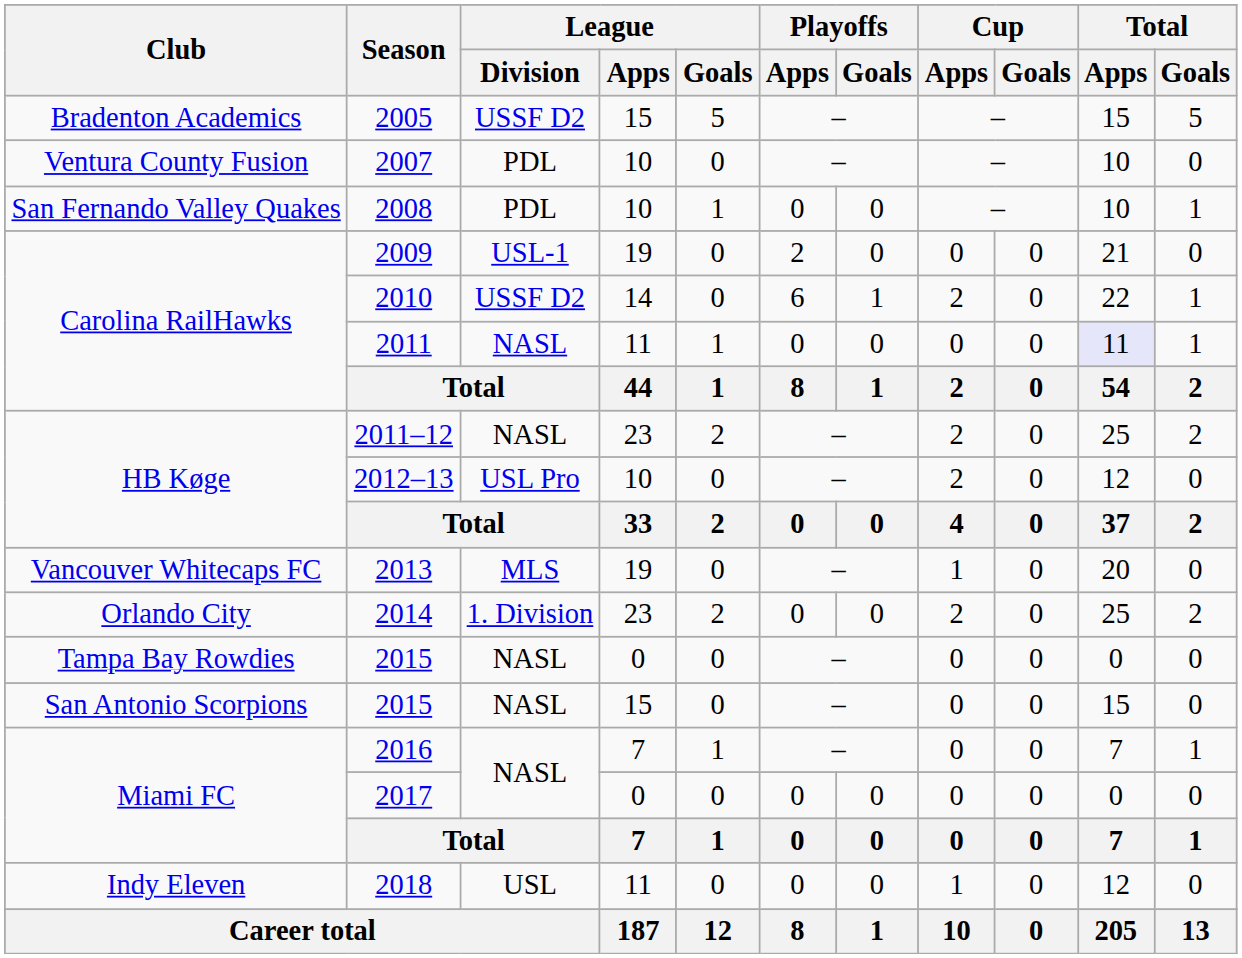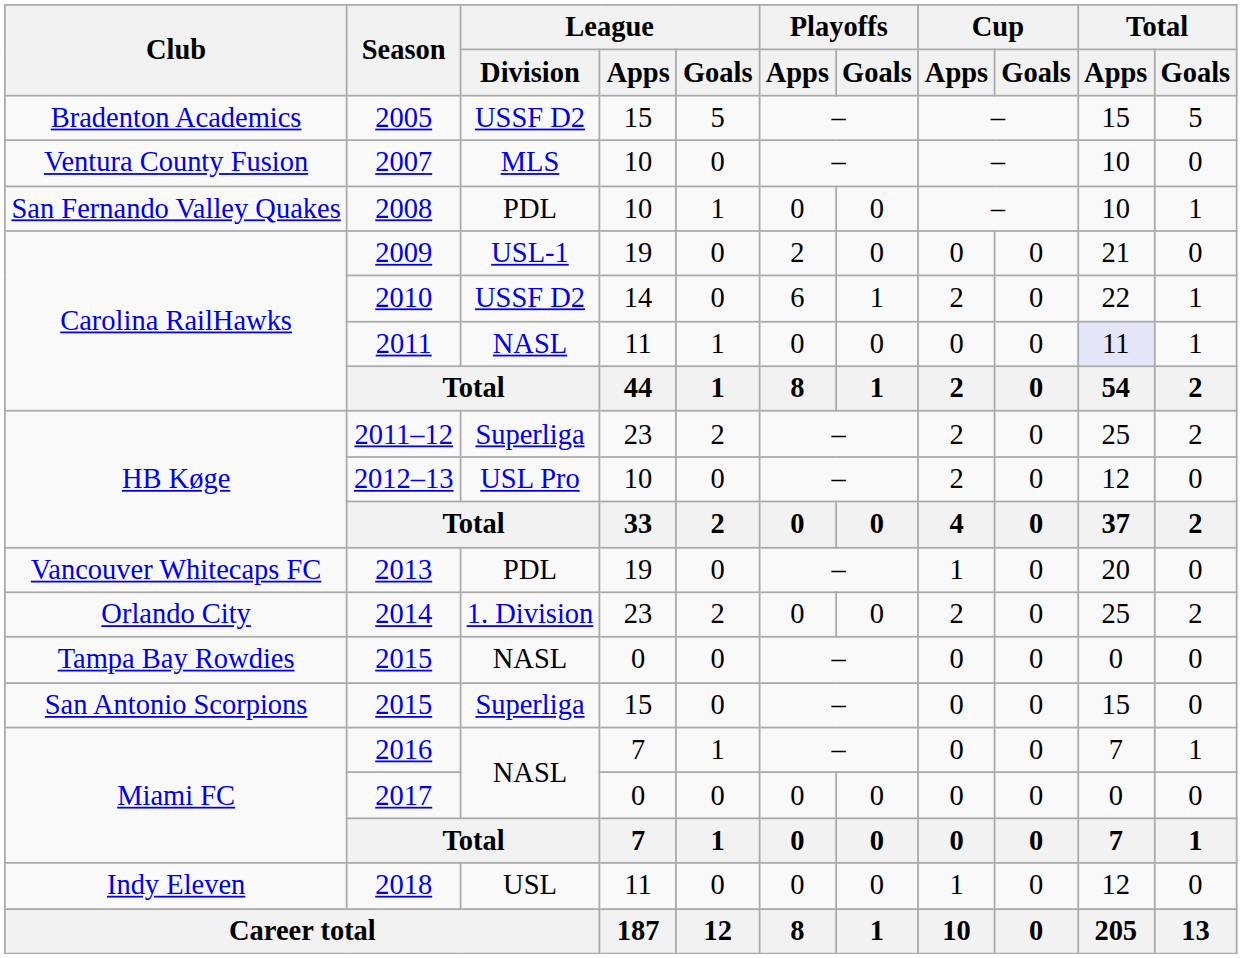 <table class="wikitable" style="text-align:center">
 <tr>
 <th rowspan="2">Club</th>
 <th rowspan="2">Season</th>
 <th colspan="3">League</th>
 <th colspan="2">Playoffs</th>
 <th colspan="2">Cup</th>
 <th colspan="2">Total</th>
 </tr>
 <tr>
 <th>Division</th>
 <th>Apps</th>
 <th>Goals</th>
 <th>Apps</th>
 <th>Goals</th>
 <th>Apps</th>
 <th>Goals</th>
 <th>Apps</th>
 <th>Goals</th>
 </tr>
 <tr>
 <td><a href='#'>Bradenton Academics</a></td>
 <td><a href='#'>2005</a></td>
 <td><a href='#'>USSF D2</a></td>
 <td>15</td>
 <td>5</td>
 <td colspan="2">–</td>
 <td colspan="2">–</td>
 <td>15</td>
 <td>5</td>
 </tr>
 <tr>
 <td><a href='#'>Ventura County Fusion</a></td>
 <td><a href='#'>2007</a></td>
-<td>PDL</td>
+<td><a href='#'>MLS</a></td>
 <td>10</td>
 <td>0</td>
 <td colspan="2">–</td>
 <td colspan="2">–</td>
 <td>10</td>
 <td>0</td>
 </tr>
 <tr>
 <td><a href='#'>San Fernando Valley Quakes</a></td>
 <td><a href='#'>2008</a></td>
 <td>PDL</td>
 <td>10</td>
 <td>1</td>
 <td>0</td>
 <td>0</td>
 <td colspan="2">–</td>
 <td>10</td>
 <td>1</td>
 </tr>
 <tr>
 <td rowspan="4"><a href='#'>Carolina RailHawks</a></td>
 <td><a href='#'>2009</a></td>
 <td><a href='#'>USL-1</a></td>
 <td>19</td>
 <td>0</td>
 <td>2</td>
 <td>0</td>
 <td>0</td>
 <td>0</td>
 <td>21</td>
 <td>0</td>
 </tr>
 <tr>
 <td><a href='#'>2010</a></td>
 <td><a href='#'>USSF D2</a></td>
 <td>14</td>
 <td>0</td>
 <td>6</td>
 <td>1</td>
 <td>2</td>
 <td>0</td>
 <td>22</td>
 <td>1</td>
 </tr>
 <tr>
 <td><a href='#'>2011</a></td>
 <td><a href='#'>NASL</a></td>
 <td>11</td>
 <td>1</td>
 <td>0</td>
 <td>0</td>
 <td>0</td>
 <td>0</td>
 <td style="background: lavender;">11</td>
 <td>1</td>
 </tr>
 <tr>
 <th colspan="2">Total</th>
 <th>44</th>
 <th>1</th>
 <th>8</th>
 <th>1</th>
 <th>2</th>
 <th>0</th>
 <th>54</th>
 <th>2</th>
 </tr>
 <tr>
 <td rowspan="3"><a href='#'>HB Køge</a></td>
 <td><a href='#'>2011–12</a></td>
-<td>NASL</td>
+<td><a href='#'>Superliga</a></td>
 <td>23</td>
 <td>2</td>
 <td colspan="2">–</td>
 <td>2</td>
 <td>0</td>
 <td>25</td>
 <td>2</td>
 </tr>
 <tr>
 <td><a href='#'>2012–13</a></td>
 <td><a href='#'>USL Pro</a></td>
 <td>10</td>
 <td>0</td>
 <td colspan="2">–</td>
 <td>2</td>
 <td>0</td>
 <td>12</td>
 <td>0</td>
 </tr>
 <tr>
 <th colspan="2">Total</th>
 <th>33</th>
 <th>2</th>
 <th>0</th>
 <th>0</th>
 <th>4</th>
 <th>0</th>
 <th>37</th>
 <th>2</th>
 </tr>
 <tr>
 <td><a href='#'>Vancouver Whitecaps FC</a></td>
 <td><a href='#'>2013</a></td>
-<td><a href='#'>MLS</a></td>
+<td>PDL</td>
 <td>19</td>
 <td>0</td>
 <td colspan="2">–</td>
 <td>1</td>
 <td>0</td>
 <td>20</td>
 <td>0</td>
 </tr>
 <tr>
 <td><a href='#'>Orlando City</a></td>
 <td><a href='#'>2014</a></td>
 <td><a href='#'>1. Division</a></td>
 <td>23</td>
 <td>2</td>
 <td>0</td>
 <td>0</td>
 <td>2</td>
 <td>0</td>
 <td>25</td>
 <td>2</td>
 </tr>
 <tr>
 <td><a href='#'>Tampa Bay Rowdies</a></td>
 <td><a href='#'>2015</a></td>
 <td>NASL</td>
 <td>0</td>
 <td>0</td>
 <td colspan="2">–</td>
 <td>0</td>
 <td>0</td>
 <td>0</td>
 <td>0</td>
 </tr>
 <tr>
 <td><a href='#'>San Antonio Scorpions</a></td>
 <td><a href='#'>2015</a></td>
-<td>NASL</td>
+<td><a href='#'>Superliga</a></td>
 <td>15</td>
 <td>0</td>
 <td colspan="2">–</td>
 <td>0</td>
 <td>0</td>
 <td>15</td>
 <td>0</td>
 </tr>
 <tr>
 <td rowspan="3"><a href='#'>Miami FC</a></td>
 <td><a href='#'>2016</a></td>
 <td rowspan="2">NASL</td>
 <td>7</td>
 <td>1</td>
 <td colspan="2">–</td>
 <td>0</td>
 <td>0</td>
 <td>7</td>
 <td>1</td>
 </tr>
 <tr>
 <td><a href='#'>2017</a></td>
 <td>0</td>
 <td>0</td>
 <td>0</td>
 <td>0</td>
 <td>0</td>
 <td>0</td>
 <td>0</td>
 <td>0</td>
 </tr>
 <tr>
 <th colspan="2">Total</th>
 <th>7</th>
 <th>1</th>
 <th>0</th>
 <th>0</th>
 <th>0</th>
 <th>0</th>
 <th>7</th>
 <th>1</th>
 </tr>
 <tr>
 <td><a href='#'>Indy Eleven</a></td>
 <td><a href='#'>2018</a></td>
 <td>USL</td>
 <td>11</td>
 <td>0</td>
 <td>0</td>
 <td>0</td>
 <td>1</td>
 <td>0</td>
 <td>12</td>
 <td>0</td>
 </tr>
 <tr>
 <th colspan="3">Career total</th>
 <th>187</th>
 <th>12</th>
 <th>8</th>
 <th>1</th>
 <th>10</th>
 <th>0</th>
 <th>205</th>
 <th>13</th>
 </tr>
 </table>
